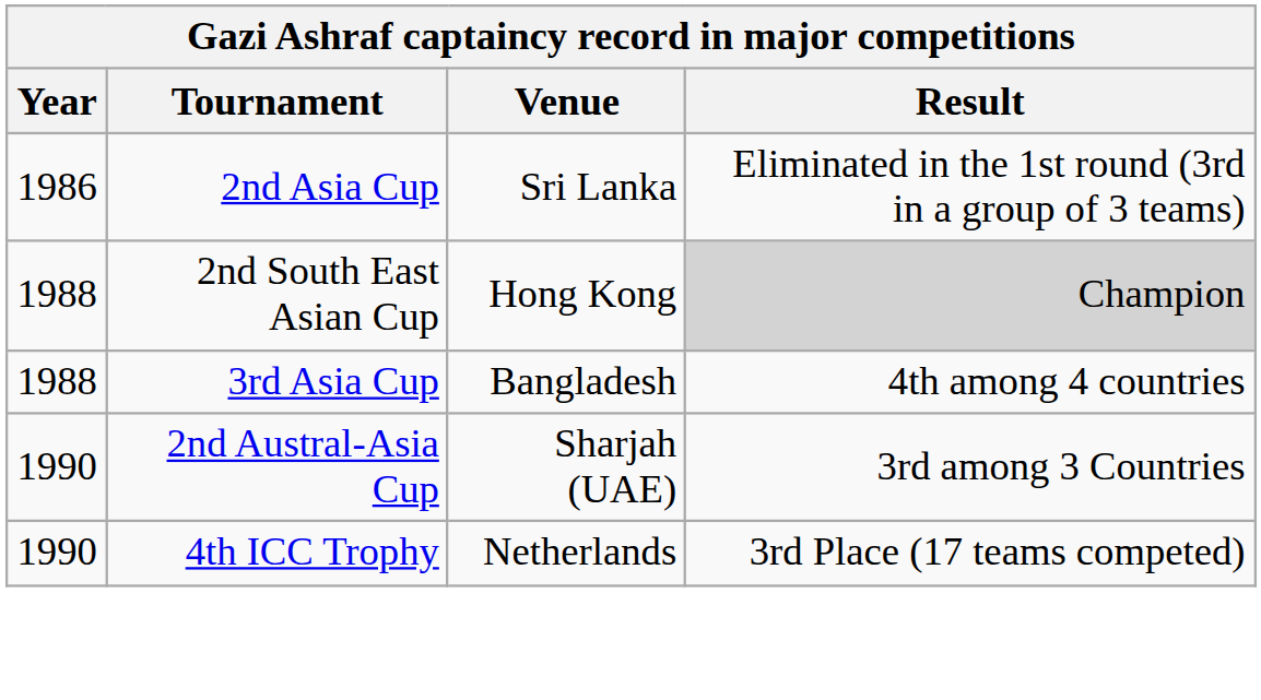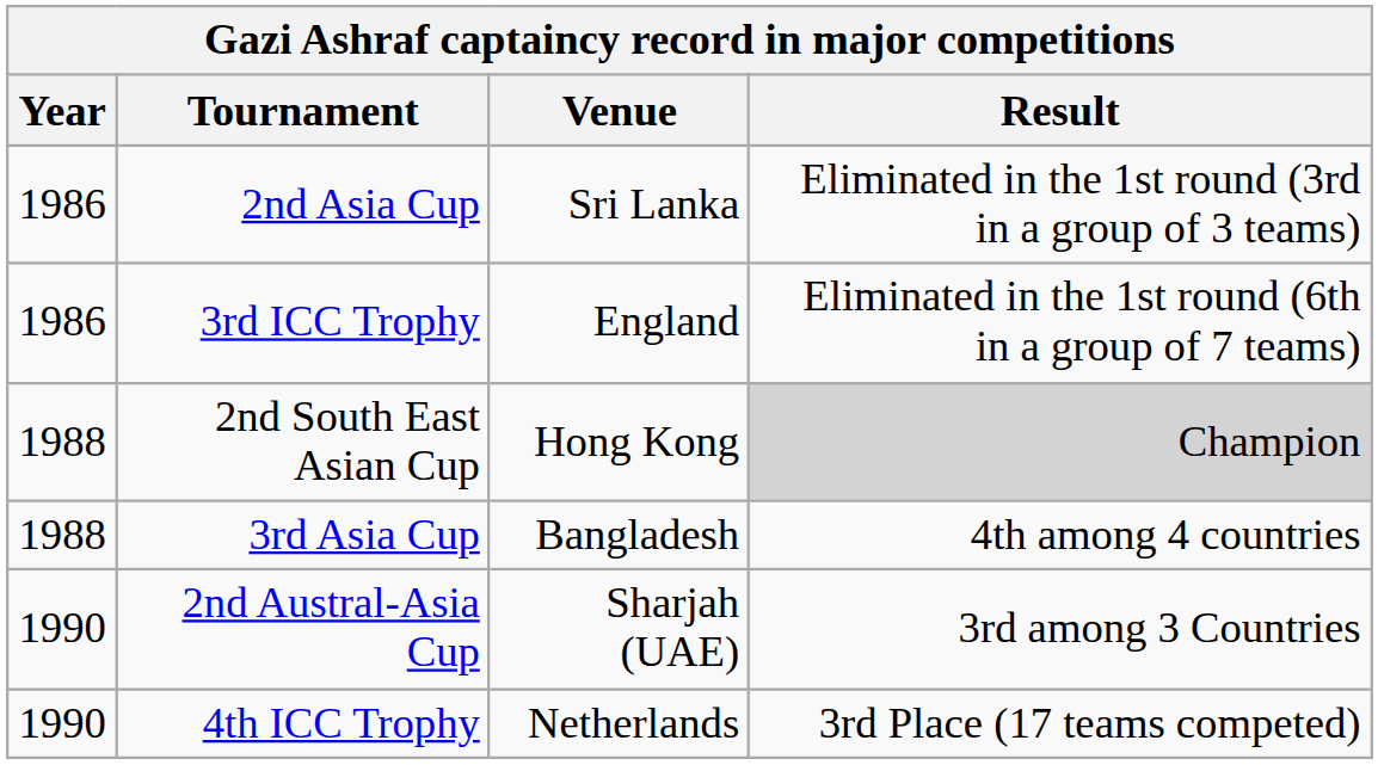 <table class="wikitable" style="margin: 1em auto 1em auto" width="80%">
 <tr>
 <th colspan=4>Gazi Ashraf captaincy record in major competitions</th>
 </tr>
 <tr>
 <th style="text-align:left;">Year</th>
 <th>Tournament</th>
 <th>Venue</th>
 <th>Result</th>
 </tr>
 <tr style="text-align:right;">
 <td style="text-align:left;">1986</td>
 <td><a href='#'>2nd Asia Cup</a></td>
 <td>Sri Lanka</td>
 <td>Eliminated in the 1st round (3rd in a group of 3 teams)</td>
+</tr>
+<tr style="text-align:right;">
+<td style="text-align:left;">1986</td>
+<td><a href='#'>3rd ICC Trophy</a></td>
+<td>England</td>
+<td>Eliminated in the 1st round (6th in a group of 7 teams)</td>
 </tr>
 <tr style="text-align:right;">
 <td style="text-align:left;">1988</td>
 <td>2nd South East Asian Cup</td>
 <td>Hong Kong</td>
 <td style="background: lightgrey;">Champion</td>
 </tr>
 <tr style="text-align:right;">
 <td style="text-align:left;">1988</td>
 <td><a href='#'>3rd Asia Cup</a></td>
 <td>Bangladesh</td>
 <td>4th among 4 countries</td>
 </tr>
 <tr style="text-align:right;">
 <td style="text-align:left;">1990</td>
 <td><a href='#'>2nd Austral-Asia Cup</a></td>
 <td>Sharjah (UAE)</td>
 <td>3rd among 3 Countries</td>
 </tr>
 <tr style="text-align:right;">
 <td style="text-align:left;">1990</td>
 <td><a href='#'>4th ICC Trophy</a></td>
 <td>Netherlands</td>
 <td>3rd Place (17 teams competed)</td>
 </tr>
 </table>
